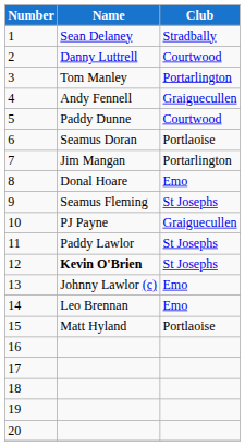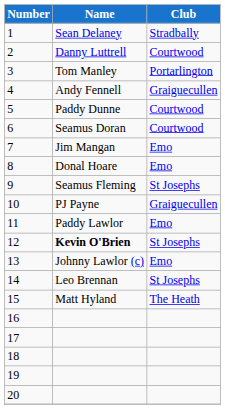 <table class="wikitable">
 <tr style="text-align:center;background:#1874CD;color:white;">
 <td><strong>Number </strong></td>
 <td><strong>Name</strong></td>
 <td><strong>Club</strong></td>
 </tr>
 <tr>
 <td>1</td>
 <td><a href='#'>Sean Delaney</a></td>
 <td><a href='#'>Stradbally</a></td>
 </tr>
 <tr>
 <td>2</td>
 <td><a href='#'>Danny Luttrell</a></td>
 <td><a href='#'>Courtwood</a></td>
 </tr>
 <tr>
 <td>3</td>
 <td>Tom Manley</td>
 <td><a href='#'>Portarlington</a></td>
 </tr>
 <tr>
 <td>4</td>
 <td>Andy Fennell</td>
 <td><a href='#'>Graiguecullen</a></td>
 </tr>
 <tr>
 <td>5</td>
 <td>Paddy Dunne</td>
 <td><a href='#'>Courtwood</a></td>
 </tr>
 <tr>
 <td>6</td>
 <td>Seamus Doran</td>
-<td>Portlaoise</td>
+<td><a href='#'>Courtwood</a></td>
 </tr>
 <tr>
 <td>7</td>
 <td>Jim Mangan</td>
-<td>Portarlington</td>
+<td><a href='#'>Emo</a></td>
 </tr>
 <tr>
 <td>8</td>
 <td>Donal Hoare</td>
 <td><a href='#'>Emo</a></td>
 </tr>
 <tr>
 <td>9</td>
 <td>Seamus Fleming</td>
 <td><a href='#'>St Josephs</a></td>
 </tr>
 <tr>
 <td>10</td>
 <td>PJ Payne</td>
 <td><a href='#'>Graiguecullen</a></td>
 </tr>
 <tr>
 <td>11</td>
 <td>Paddy Lawlor</td>
-<td><a href='#'>St Josephs</a></td>
+<td><a href='#'>Emo</a></td>
 </tr>
 <tr>
 <td>12</td>
 <td><strong>Kevin O'Brien</strong></td>
 <td><a href='#'>St Josephs</a></td>
 </tr>
 <tr>
 <td>13</td>
 <td>Johnny Lawlor <a href='#'>(c)</a></td>
 <td><a href='#'>Emo</a></td>
 </tr>
 <tr>
 <td>14</td>
 <td>Leo Brennan</td>
-<td><a href='#'>Emo</a></td>
+<td><a href='#'>St Josephs</a></td>
 </tr>
 <tr>
 <td>15</td>
 <td>Matt Hyland</td>
-<td>Portlaoise</td>
+<td><a href='#'>The Heath</a></td>
 </tr>
 <tr>
 <td>16</td>
 <td></td>
 <td></td>
 </tr>
 <tr>
 <td>17</td>
 <td></td>
 <td></td>
 </tr>
 <tr>
 <td>18</td>
 <td></td>
 <td></td>
 </tr>
 <tr>
 <td>19</td>
 <td></td>
 <td></td>
 </tr>
 <tr>
 <td>20</td>
 <td></td>
 <td></td>
 </tr>
 <tr>
 </tr>
 </table>
